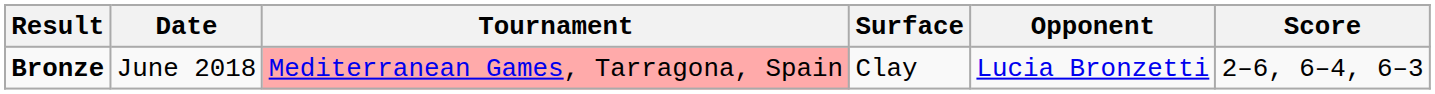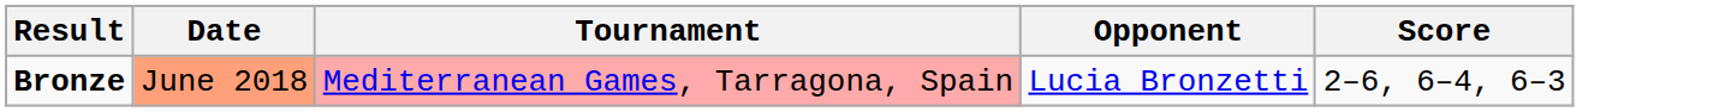 <table class="sortable wikitable">
 <tr>
 <th>Result</th>
 <th>Date</th>
 <th>Tournament</th>
-<th>Surface</th>
 <th>Opponent</th>
 <th class="unsortable">Score</th>
 </tr>
 <tr>
 <td> <strong>Bronze</strong></td>
-<td>June 2018</td>
+<td style="background: lightsalmon;">June 2018</td>
 <td style="background:#FFAAAA"><a href='#'>Mediterranean Games</a>, Tarragona, Spain</td>
-<td>Clay</td>
 <td> <a href='#'>Lucia Bronzetti</a></td>
 <td>2–6, 6–4, 6–3</td>
 </tr>
 </table>
